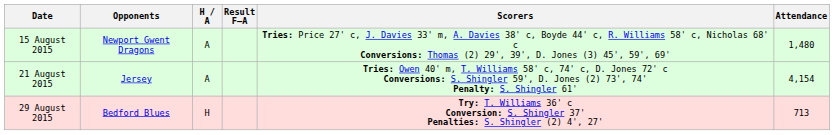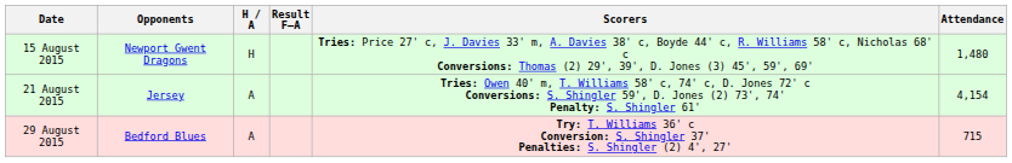 <table class="wikitable" style="text-align:center">
 <tr>
 <th>Date</th>
 <th>Opponents</th>
 <th>H / A</th>
 <th>Result<br>F–A</th>
 <th>Scorers</th>
 <th>Attendance</th>
 </tr>
 <tr bgcolor="ddffdd">
 <td>15 August 2015</td>
 <td><a href='#'>Newport Gwent Dragons</a></td>
-<td>A</td>
+<td>H</td>
 <td></td>
 <td><strong>Tries:</strong> Price 27' c, <a href='#'>J. Davies</a> 33' m, <a href='#'>A. Davies</a> 38' c, Boyde 44' c, <a href='#'>R. Williams</a> 58' c, Nicholas 68' c<br><strong>Conversions:</strong> <a href='#'>Thomas</a> (2) 29', 39', D. Jones (3) 45', 59', 69'</td>
 <td>1,480</td>
 </tr>
 <tr bgcolor="ddffdd">
 <td>21 August 2015</td>
 <td><a href='#'>Jersey</a></td>
 <td>A</td>
 <td></td>
 <td><strong>Tries:</strong> <a href='#'>Owen</a> 40' m, <a href='#'>T. Williams</a> 58' c, 74' c, D. Jones 72' c<br><strong>Conversions:</strong> <a href='#'>S. Shingler</a> 59', D. Jones (2) 73', 74'<br><strong>Penalty:</strong> <a href='#'>S. Shingler</a> 61'</td>
 <td>4,154</td>
 </tr>
 <tr bgcolor="ffdddd">
 <td>29 August 2015</td>
 <td><a href='#'>Bedford Blues</a></td>
-<td>H</td>
+<td>A</td>
 <td></td>
 <td><strong>Try:</strong> <a href='#'>T. Williams</a> 36' c<br><strong>Conversion:</strong> <a href='#'>S. Shingler</a> 37'<br><strong>Penalties:</strong> <a href='#'>S. Shingler</a> (2) 4', 27'</td>
-<td>713</td>
+<td>715</td>
 </tr>
 </table>
